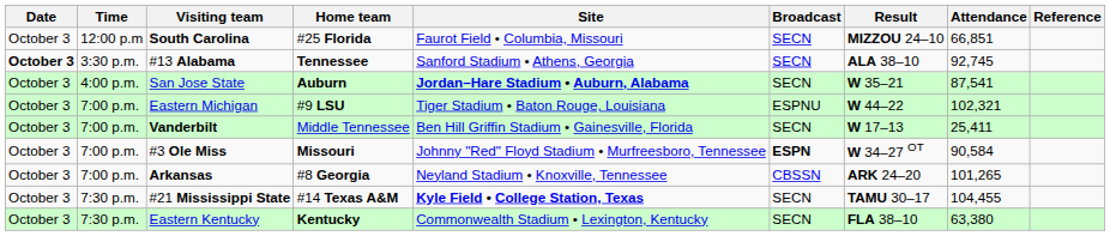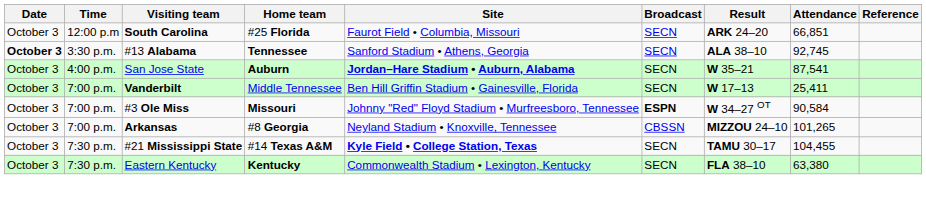 <table class="wikitable" style="font-size:95%;">
 <tr>
 <th>Date</th>
 <th>Time</th>
 <th>Visiting team</th>
 <th>Home team</th>
 <th>Site</th>
 <th>Broadcast</th>
 <th>Result</th>
 <th>Attendance</th>
 <th class="unsortable">Reference</th>
 </tr>
 <tr bgcolor=>
 <td>October 3</td>
 <td>12:00 p.m</td>
 <td><strong>South Carolina</strong></td>
 <td>#25 <strong>Florida</strong></td>
 <td><a href='#'>Faurot Field</a> • <a href='#'>Columbia, Missouri</a></td>
 <td><a href='#'>SECN</a></td>
-<td><strong>MIZZOU</strong> 24–10</td>
+<td><strong>ARK</strong> 24–20</td>
 <td>66,851</td>
 <td></td>
 </tr>
 <tr bgcolor=>
 <td><strong>October 3</strong></td>
 <td>3:30 p.m.</td>
 <td>#13 <strong>Alabama</strong></td>
 <td><strong>Tennessee</strong></td>
 <td><a href='#'>Sanford Stadium</a> • <a href='#'>Athens, Georgia</a></td>
 <td><a href='#'>SECN</a></td>
 <td><strong>ALA</strong> 38–10</td>
 <td>92,745</td>
 <td></td>
 </tr>
 <tr bgcolor="#ccffcc">
 <td>October 3</td>
 <td>4:00 p.m.</td>
 <td><a href='#'>San Jose State</a></td>
 <td><strong>Auburn</strong></td>
 <td><strong><a href='#'>Jordan–Hare Stadium</a> • <a href='#'>Auburn, Alabama</a></strong></td>
 <td>SECN</td>
 <td><strong>W</strong> 35–21</td>
 <td>87,541</td>
-<td></td>
-</tr>
-<tr bgcolor="#ccffcc">
-<td>October 3</td>
-<td>7:00 p.m.</td>
-<td><a href='#'>Eastern Michigan</a></td>
-<td>#9 <strong>LSU</strong></td>
-<td><a href='#'>Tiger Stadium</a> • <a href='#'>Baton Rouge, Louisiana</a></td>
-<td>ESPNU</td>
-<td><strong>W</strong> 44–22</td>
-<td>102,321</td>
 <td></td>
 </tr>
 <tr bgcolor="#ccffcc">
 <td>October 3</td>
 <td>7:00 p.m.</td>
 <td><strong>Vanderbilt</strong></td>
 <td><a href='#'>Middle Tennessee</a></td>
 <td><a href='#'>Ben Hill Griffin Stadium</a> • <a href='#'>Gainesville, Florida</a></td>
 <td>SECN</td>
 <td><strong>W</strong> 17–13</td>
 <td>25,411</td>
 <td></td>
 </tr>
 <tr bgcolor=>
 <td>October 3</td>
 <td>7:00 p.m.</td>
 <td>#3 <strong>Ole Miss</strong></td>
 <td><strong>Missouri</strong></td>
 <td><a href='#'>Johnny "Red" Floyd Stadium</a> • <a href='#'>Murfreesboro, Tennessee</a></td>
 <td><strong>ESPN</strong></td>
 <td><strong>W</strong> 34–27 <sup>OT</sup></td>
 <td>90,584</td>
 <td></td>
 </tr>
 <tr bgcolor=>
 <td>October 3</td>
 <td>7:00 p.m.</td>
 <td><strong>Arkansas</strong></td>
 <td>#8 <strong>Georgia</strong></td>
 <td><a href='#'>Neyland Stadium</a> • <a href='#'>Knoxville, Tennessee</a></td>
 <td><a href='#'>CBSSN</a></td>
-<td><strong>ARK</strong> 24–20</td>
+<td><strong>MIZZOU</strong> 24–10</td>
 <td>101,265</td>
 <td></td>
 </tr>
 <tr bgcolor=>
 <td>October 3</td>
 <td>7:30 p.m.</td>
 <td>#21 <strong>Mississippi State</strong></td>
 <td>#14 <strong>Texas A&M</strong></td>
 <td><strong><a href='#'>Kyle Field</a> • <a href='#'>College Station, Texas</a></strong></td>
 <td>SECN</td>
 <td><strong>TAMU</strong> 30–17</td>
 <td>104,455</td>
 <td></td>
 </tr>
 <tr bgcolor="#ccffcc">
 <td>October 3</td>
 <td>7:30 p.m.</td>
 <td><a href='#'>Eastern Kentucky</a></td>
 <td><strong>Kentucky</strong></td>
 <td><a href='#'>Commonwealth Stadium</a> • <a href='#'>Lexington, Kentucky</a></td>
 <td>SECN</td>
 <td><strong>FLA</strong> 38–10</td>
 <td>63,380</td>
 <td></td>
 </tr>
 </table>
